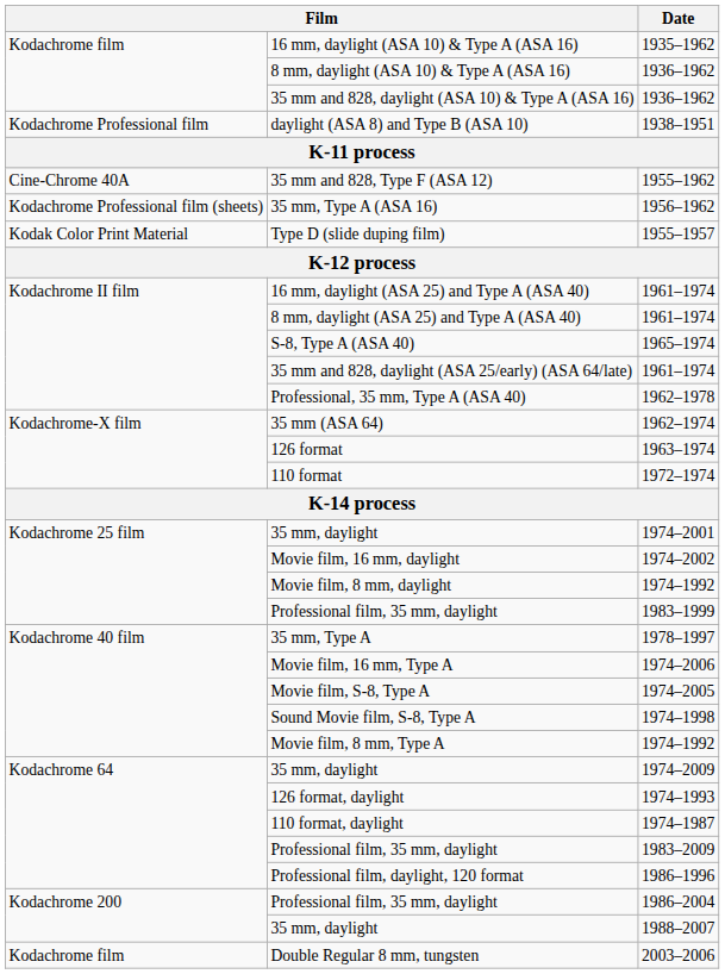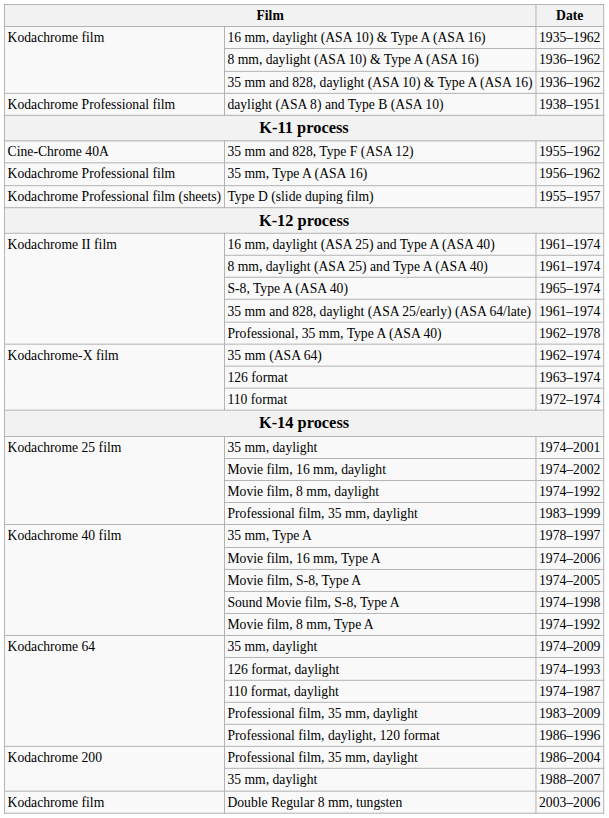 <table class="wikitable" style="font-size:97%;">
 <tr>
 <th colspan=2>Film</th>
 <th>Date</th>
 </tr>
 <tr valign="top">
 <td rowspan=3>Kodachrome film</td>
 <td>16 mm, daylight (ASA 10) & Type A (ASA 16)</td>
 <td>1935–1962</td>
 </tr>
 <tr>
 <td>8 mm, daylight (ASA 10) & Type A (ASA 16)</td>
 <td>1936–1962</td>
 </tr>
 <tr>
 <td>35 mm and 828, daylight (ASA 10) & Type A (ASA 16)</td>
 <td>1936–1962</td>
 </tr>
 <tr>
 <td>Kodachrome Professional film</td>
 <td>daylight (ASA 8) and Type B (ASA 10)</td>
 <td>1938–1951</td>
 </tr>
 <tr style="background:Gainsboro;">
 <th colspan=3><big>K-11 process</big></th>
 </tr>
 <tr>
 <td>Cine-Chrome 40A</td>
 <td>35 mm and 828, Type F (ASA 12)</td>
 <td>1955–1962</td>
 </tr>
 <tr>
-<td>Kodachrome Professional film (sheets)</td>
+<td>Kodachrome Professional film</td>
 <td>35 mm, Type A (ASA 16)</td>
 <td>1956–1962</td>
 </tr>
 <tr>
-<td>Kodak Color Print Material</td>
+<td>Kodachrome Professional film (sheets)</td>
 <td>Type D (slide duping film)</td>
 <td>1955–1957</td>
 </tr>
 <tr>
 <th colspan=3><big>K-12 process</big></th>
 </tr>
 <tr valign="top">
 <td rowspan=5>Kodachrome II film</td>
 <td>16 mm, daylight (ASA 25) and Type A (ASA 40)</td>
 <td>1961–1974</td>
 </tr>
 <tr>
 <td>8 mm, daylight (ASA 25) and Type A (ASA 40)</td>
 <td>1961–1974</td>
 </tr>
 <tr>
 <td>S-8, Type A (ASA 40)</td>
 <td>1965–1974</td>
 </tr>
 <tr>
 <td>35 mm and 828, daylight (ASA 25/early) (ASA 64/late)</td>
 <td>1961–1974</td>
 </tr>
 <tr>
 <td>Professional, 35 mm, Type A (ASA 40)</td>
 <td>1962–1978</td>
 </tr>
 <tr valign="top">
 <td rowspan=3>Kodachrome-X film</td>
 <td>35 mm (ASA 64)</td>
 <td>1962–1974</td>
 </tr>
 <tr>
 <td>126 format</td>
 <td>1963–1974</td>
 </tr>
 <tr>
 <td>110 format</td>
 <td>1972–1974</td>
 </tr>
 <tr>
 <th colspan=3><big>K-14 process</big></th>
 </tr>
 <tr valign="top">
 <td rowspan=4>Kodachrome 25 film</td>
 <td>35 mm, daylight</td>
 <td>1974–2001</td>
 </tr>
 <tr>
 <td>Movie film, 16 mm, daylight</td>
 <td>1974–2002</td>
 </tr>
 <tr>
 <td>Movie film, 8 mm, daylight</td>
 <td>1974–1992</td>
 </tr>
 <tr>
 <td>Professional film, 35 mm, daylight</td>
 <td>1983–1999</td>
 </tr>
 <tr valign="top">
 <td rowspan=5>Kodachrome 40 film</td>
 <td>35 mm, Type A</td>
 <td>1978–1997</td>
 </tr>
 <tr>
 <td>Movie film, 16 mm, Type A</td>
 <td>1974–2006</td>
 </tr>
 <tr>
 <td>Movie film, S-8, Type A</td>
 <td>1974–2005</td>
 </tr>
 <tr>
 <td>Sound Movie film, S-8, Type A</td>
 <td>1974–1998</td>
 </tr>
 <tr>
 <td>Movie film, 8 mm, Type A</td>
 <td>1974–1992</td>
 </tr>
 <tr valign="top">
 <td rowspan=5>Kodachrome 64</td>
 <td>35 mm, daylight</td>
 <td>1974–2009</td>
 </tr>
 <tr>
 <td>126 format, daylight</td>
 <td>1974–1993</td>
 </tr>
 <tr>
 <td>110 format, daylight</td>
 <td>1974–1987</td>
 </tr>
 <tr>
 <td>Professional film, 35 mm, daylight</td>
 <td>1983–2009</td>
 </tr>
 <tr>
 <td>Professional film, daylight, 120 format</td>
 <td>1986–1996</td>
 </tr>
 <tr valign="top">
 <td rowspan=2>Kodachrome 200</td>
 <td>Professional film, 35 mm, daylight</td>
 <td>1986–2004</td>
 </tr>
 <tr>
 <td>35 mm, daylight</td>
 <td>1988–2007</td>
 </tr>
 <tr valign="top">
 <td>Kodachrome film</td>
 <td>Double Regular 8 mm, tungsten</td>
 <td>2003–2006</td>
 </tr>
 </table>
